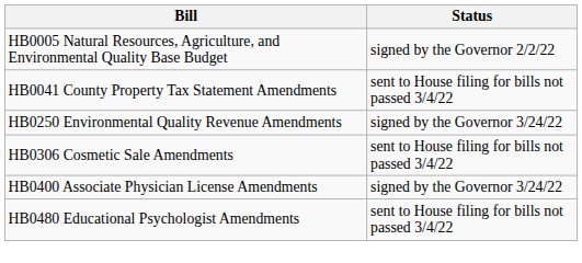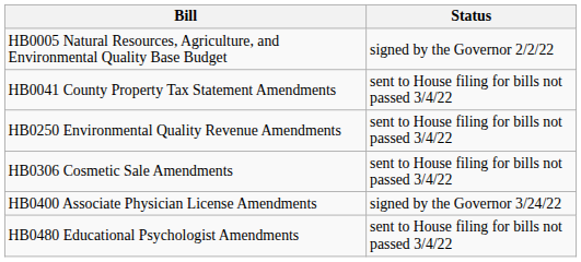 <table class="wikitable">
 <tr>
 <th>Bill</th>
 <th>Status</th>
 </tr>
 <tr>
 <td>HB0005 Natural Resources, Agriculture, and Environmental Quality Base Budget</td>
 <td>signed by the Governor 2/2/22</td>
 </tr>
 <tr>
 <td>HB0041 County Property Tax Statement Amendments</td>
 <td>sent to House filing for bills not passed 3/4/22</td>
 </tr>
 <tr>
 <td>HB0250 Environmental Quality Revenue Amendments</td>
-<td>signed by the Governor 3/24/22</td>
+<td>sent to House filing for bills not passed 3/4/22</td>
 </tr>
 <tr>
 <td>HB0306 Cosmetic Sale Amendments</td>
 <td>sent to House filing for bills not passed 3/4/22</td>
 </tr>
 <tr>
 <td>HB0400 Associate Physician License Amendments</td>
 <td>signed by the Governor 3/24/22</td>
 </tr>
 <tr>
 <td>HB0480 Educational Psychologist Amendments</td>
 <td>sent to House filing for bills not passed 3/4/22</td>
 </tr>
 </table>
